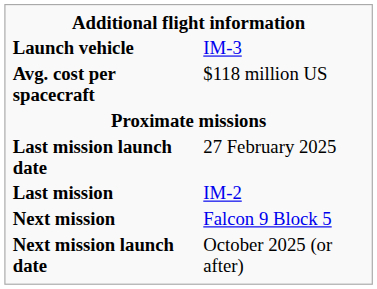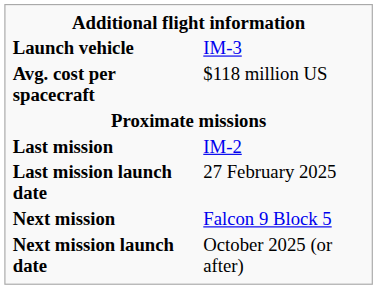 <table class="infobox" style="width:315px;">
 <tr>
 <td colspan=2 style="text-align:center;"><strong>Additional flight information</strong></td>
 </tr>
 <tr>
 <td><strong>Launch vehicle</strong></td>
 <td><a href='#'>IM-3</a></td>
 </tr>
 <tr>
 <td><strong>Avg. cost per spacecraft</strong></td>
 <td>$118 million US</td>
 </tr>
 <tr>
 <td colspan=2 style="text-align:center;"><strong>Proximate missions</strong></td>
 </tr>
 <tr>
+<td><strong>Last mission</strong></td>
+<td><a href='#'>IM-2</a></td>
+</tr>
+<tr>
 <td><strong>Last mission launch date</strong></td>
 <td>27 February 2025 </td>
-</tr>
-<tr>
-<td><strong>Last mission</strong></td>
-<td><a href='#'>IM-2</a></td>
 </tr>
 <tr>
 <td><strong>Next mission</strong></td>
 <td><a href='#'>Falcon 9 Block 5</a></td>
 </tr>
 <tr>
 <td><strong>Next mission launch date</strong></td>
 <td>October 2025 (or after)</td>
 </tr>
 </table>
